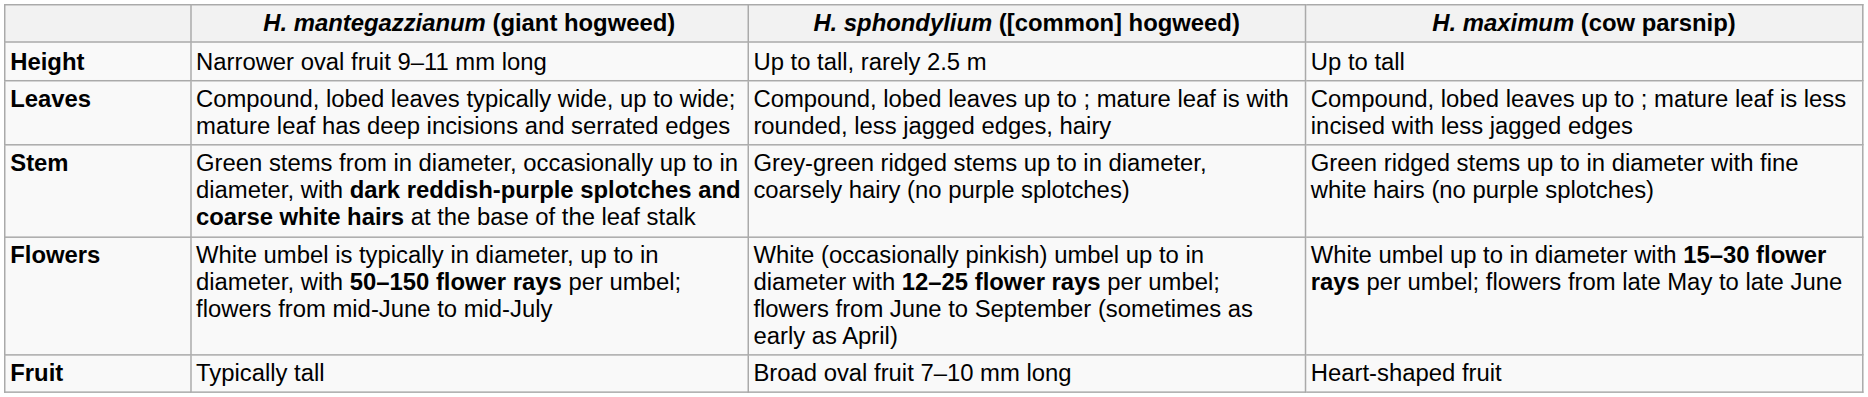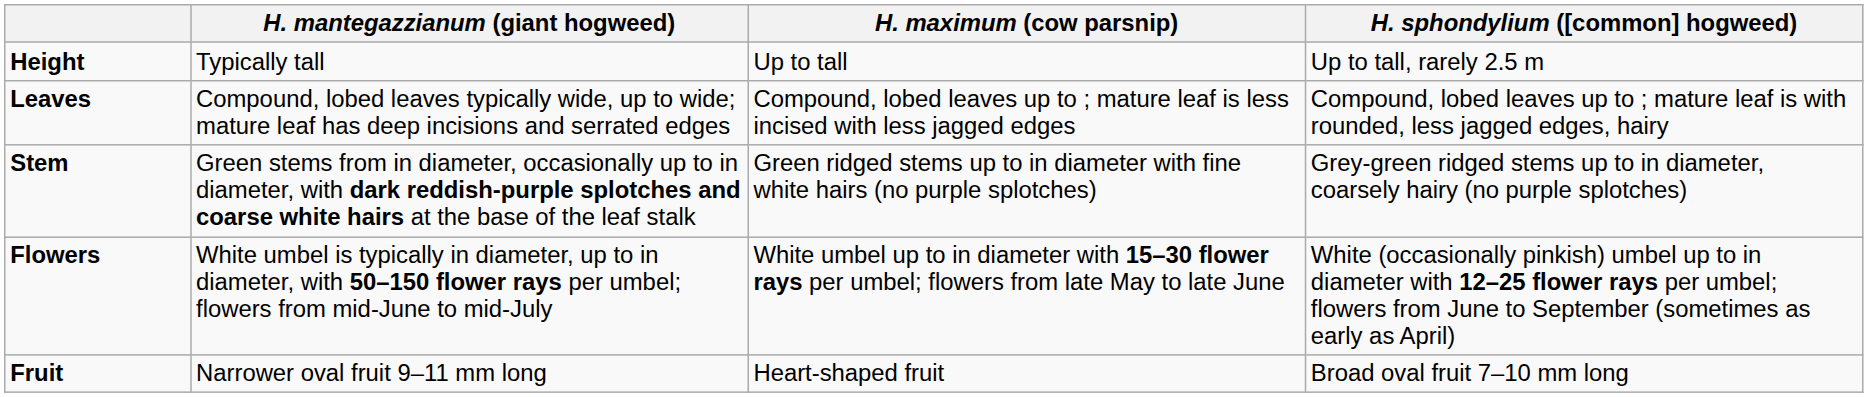 <table class="wikitable">
 <tr>
 <th style="width: 10%"></th>
 <th style="width: 30%"><em>H. mantegazzianum</em> (<strong>giant hogweed)</strong></th>
+<th style="width: 30%"><em>H. maximum</em> (cow parsnip)</th>
 <th style="width: 30%"><em>H. sphondylium</em> ([common] hogweed)</th>
-<th style="width: 30%"><em>H. maximum</em> (cow parsnip)</th>
 </tr>
 <tr>
 <td style="vertical-align: top"><strong>Height</strong></td>
-<td style="vertical-align: top">Narrower oval fruit 9–11 mm long </td>
+<td style="vertical-align: top">Typically  tall</td>
+<td style="vertical-align: top">Up to  tall</td>
 <td style="vertical-align: top">Up to  tall, rarely 2.5 m</td>
-<td style="vertical-align: top">Up to  tall</td>
 </tr>
 <tr>
 <td style="vertical-align: top"><strong>Leaves</strong></td>
 <td style="vertical-align: top">Compound, lobed leaves typically  wide, up to  wide; mature leaf has deep incisions and serrated edges</td>
+<td style="vertical-align: top">Compound, lobed leaves up to ; mature leaf is less incised with less jagged edges</td>
 <td style="vertical-align: top">Compound, lobed leaves up to ; mature leaf is with rounded, less jagged edges, hairy</td>
-<td style="vertical-align: top">Compound, lobed leaves up to ; mature leaf is less incised with less jagged edges</td>
 </tr>
 <tr>
 <td style="vertical-align: top"><strong>Stem</strong></td>
 <td style="vertical-align: top">Green stems from  in diameter, occasionally up to  in diameter, with <strong>dark reddish-purple splotches and coarse white hairs</strong> at the base of the leaf stalk</td>
+<td style="vertical-align: top">Green ridged stems up to  in diameter with fine white hairs (no purple splotches)</td>
 <td style="vertical-align: top">Grey-green ridged stems up to  in diameter, coarsely hairy (no purple splotches)</td>
-<td style="vertical-align: top">Green ridged stems up to  in diameter with fine white hairs (no purple splotches)</td>
 </tr>
 <tr>
 <td style="vertical-align: top"><strong>Flowers</strong></td>
 <td style="vertical-align: top">White umbel is typically  in diameter, up to  in diameter, with <strong>50–150 flower rays</strong> per umbel; flowers from mid-June to mid-July</td>
+<td style="vertical-align: top">White umbel up to  in diameter with <strong>15–30 flower rays</strong> per umbel; flowers from late May to late June</td>
 <td style="vertical-align: top">White (occasionally pinkish) umbel up to  in diameter with <strong>12–25 flower rays</strong> per umbel; flowers from June to September (sometimes as early as April)</td>
-<td style="vertical-align: top">White umbel up to  in diameter with <strong>15–30 flower rays</strong> per umbel; flowers from late May to late June</td>
 </tr>
 <tr>
 <td style="vertical-align: top"><strong>Fruit</strong></td>
-<td style="vertical-align: top">Typically  tall</td>
+<td style="vertical-align: top">Narrower oval fruit 9–11 mm long </td>
+<td style="vertical-align: top">Heart-shaped fruit </td>
 <td style="vertical-align: top">Broad oval fruit 7–10 mm long </td>
-<td style="vertical-align: top">Heart-shaped fruit </td>
 </tr>
 </table>
